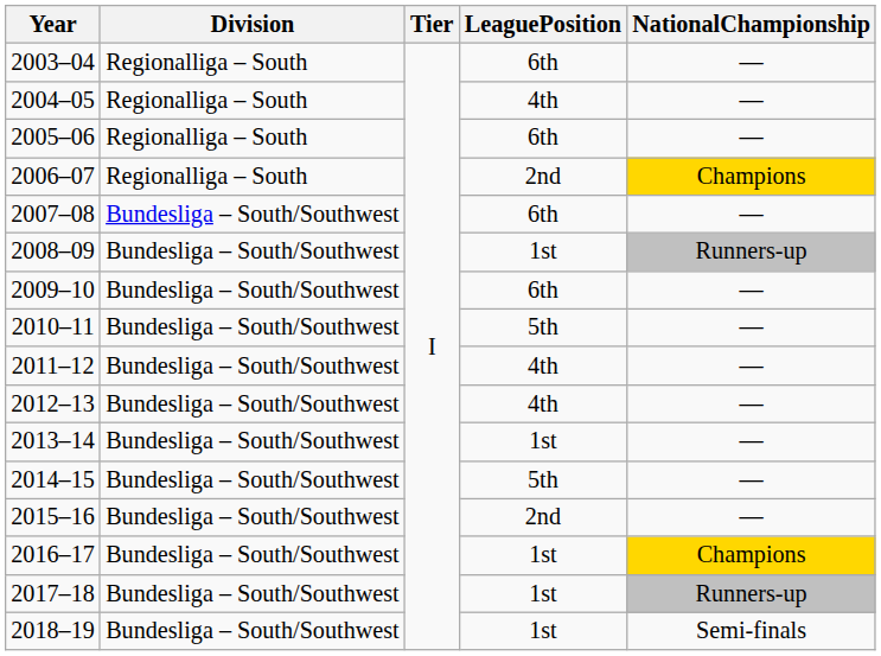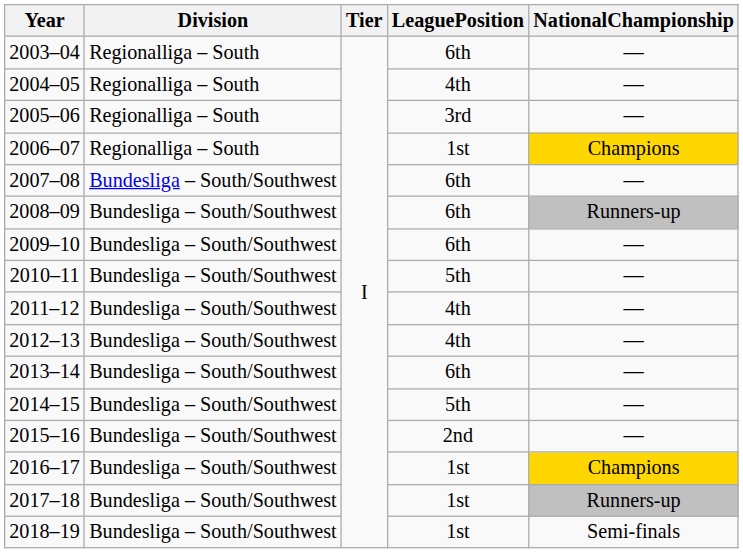 <table class="wikitable">
 <tr>
 <th>Year</th>
 <th>Division</th>
 <th>Tier</th>
 <th>LeaguePosition</th>
 <th>NationalChampionship</th>
 </tr>
 <tr align="center">
 <td>2003–04</td>
 <td align="left">Regionalliga – South</td>
 <td rowspan=16>I</td>
 <td>6th</td>
 <td>—</td>
 </tr>
 <tr align="center">
 <td>2004–05</td>
 <td align="left">Regionalliga – South</td>
 <td>4th</td>
 <td>—</td>
 </tr>
 <tr align="center">
 <td>2005–06</td>
 <td align="left">Regionalliga – South</td>
-<td>6th</td>
+<td>3rd</td>
 <td>—</td>
 </tr>
 <tr align="center">
 <td>2006–07</td>
 <td align="left">Regionalliga – South</td>
-<td>2nd</td>
+<td>1st</td>
 <td bgcolor="Gold">Champions</td>
 </tr>
 <tr align="center">
 <td>2007–08</td>
 <td align="left"><a href='#'>Bundesliga</a> – South/Southwest</td>
 <td>6th</td>
 <td>—</td>
 </tr>
 <tr align="center">
 <td>2008–09</td>
 <td align="left">Bundesliga – South/Southwest</td>
-<td>1st</td>
+<td>6th</td>
 <td bgcolor="Silver">Runners-up</td>
 </tr>
 <tr align="center">
 <td>2009–10</td>
 <td align="left">Bundesliga – South/Southwest</td>
 <td>6th</td>
 <td>—</td>
 </tr>
 <tr align="center">
 <td>2010–11</td>
 <td align="left">Bundesliga – South/Southwest</td>
 <td>5th</td>
 <td>—</td>
 </tr>
 <tr align="center">
 <td>2011–12</td>
 <td align="left">Bundesliga – South/Southwest</td>
 <td>4th</td>
 <td>—</td>
 </tr>
 <tr align="center">
 <td>2012–13</td>
 <td align="left">Bundesliga – South/Southwest</td>
 <td>4th</td>
 <td>—</td>
 </tr>
 <tr align="center">
 <td>2013–14</td>
 <td align="left">Bundesliga – South/Southwest</td>
-<td>1st</td>
+<td>6th</td>
 <td>—</td>
 </tr>
 <tr align="center">
 <td>2014–15</td>
 <td align="left">Bundesliga – South/Southwest</td>
 <td>5th</td>
 <td>—</td>
 </tr>
 <tr align="center">
 <td>2015–16</td>
 <td align="left">Bundesliga – South/Southwest</td>
 <td>2nd</td>
 <td>—</td>
 </tr>
 <tr align="center">
 <td>2016–17</td>
 <td align="left">Bundesliga – South/Southwest</td>
 <td>1st</td>
 <td bgcolor="Gold">Champions</td>
 </tr>
 <tr align="center">
 <td>2017–18</td>
 <td align="left">Bundesliga – South/Southwest</td>
 <td>1st</td>
 <td bgcolor="Silver">Runners-up</td>
 </tr>
 <tr align="center">
 <td>2018–19</td>
 <td align="left">Bundesliga – South/Southwest</td>
 <td>1st</td>
 <td>Semi-finals</td>
 </tr>
 </table>
